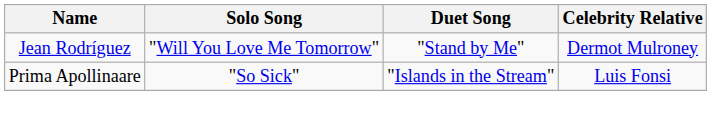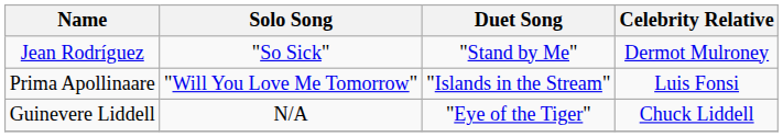 <table class="wikitable" style="text-align:center;">
 <tr>
 <th>Name<br></th>
 <th>Solo Song<br></th>
 <th>Duet Song<br></th>
 <th>Celebrity Relative<br></th>
 </tr>
 <tr>
 <td><a href='#'>Jean Rodríguez</a></td>
-<td>"<a href='#'>Will You Love Me Tomorrow</a>"<br></td>
+<td>"<a href='#'>So Sick</a>"<br></td>
 <td>"<a href='#'>Stand by Me</a>"<br></td>
 <td><a href='#'>Dermot Mulroney</a><br></td>
 </tr>
 <tr>
 <td>Prima Apollinaare</td>
-<td>"<a href='#'>So Sick</a>"<br></td>
+<td>"<a href='#'>Will You Love Me Tomorrow</a>"<br></td>
 <td>"<a href='#'>Islands in the Stream</a>"<br></td>
 <td><a href='#'>Luis Fonsi</a><br></td>
 </tr>
 <tr>
+<td>Guinevere Liddell</td>
+<td>N/A</td>
+<td>"<a href='#'>Eye of the Tiger</a>"<br></td>
+<td><a href='#'>Chuck Liddell</a><br></td>
+</tr>
+<tr>
 </tr>
 </table>
